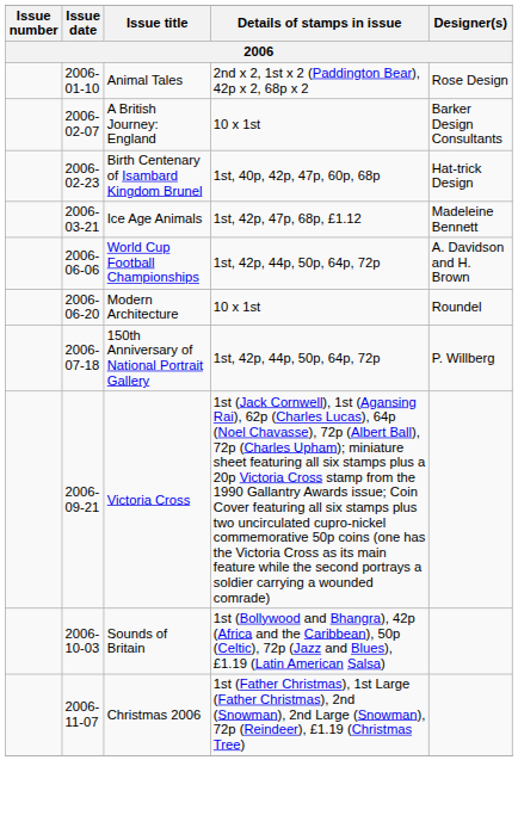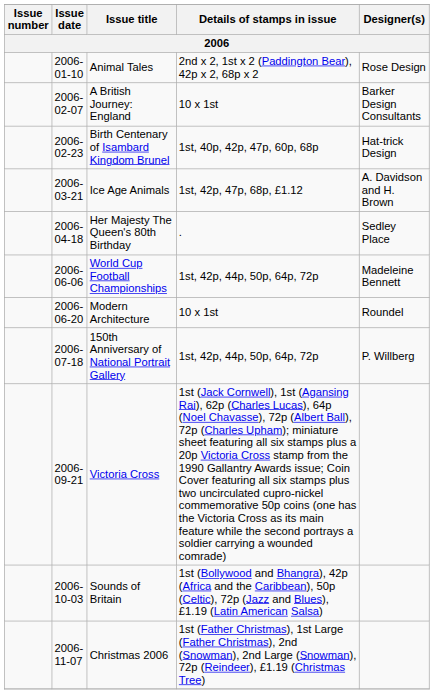 <table class="wikitable">
 <tr>
 </tr>
 <tr>
 <th>Issue number</th>
 <th>Issue date</th>
 <th>Issue title</th>
 <th>Details of stamps in issue</th>
 <th>Designer(s)</th>
 </tr>
 <tr>
 <th colspan=5>2006</th>
 </tr>
 <tr>
 <td></td>
 <td>2006-01-10</td>
 <td>Animal Tales</td>
 <td>2nd x 2, 1st x 2 (<a href='#'>Paddington Bear</a>), 42p x 2, 68p x 2</td>
 <td>Rose Design</td>
 </tr>
 <tr>
 <td></td>
 <td>2006-02-07</td>
 <td>A British Journey: England</td>
 <td>10 x 1st</td>
 <td>Barker Design Consultants</td>
 </tr>
 <tr>
 <td></td>
 <td>2006-02-23</td>
 <td>Birth Centenary of <a href='#'>Isambard Kingdom Brunel</a></td>
 <td>1st, 40p, 42p, 47p, 60p, 68p</td>
 <td>Hat-trick Design</td>
 </tr>
 <tr>
 <td></td>
 <td>2006-03-21</td>
 <td>Ice Age Animals</td>
 <td>1st, 42p, 47p, 68p, £1.12</td>
-<td>Madeleine Bennett</td>
+<td>A. Davidson and H. Brown</td>
+</tr>
+<tr>
+<td></td>
+<td>2006-04-18</td>
+<td>Her Majesty The Queen's 80th Birthday</td>
+<td>.</td>
+<td>Sedley Place</td>
 </tr>
 <tr>
 <td></td>
 <td>2006-06-06</td>
 <td><a href='#'>World Cup Football Championships</a></td>
 <td>1st, 42p, 44p, 50p, 64p, 72p</td>
-<td>A. Davidson and H. Brown</td>
+<td>Madeleine Bennett</td>
 </tr>
 <tr>
 <td></td>
 <td>2006-06-20</td>
 <td>Modern Architecture</td>
 <td>10 x 1st</td>
 <td>Roundel</td>
 </tr>
 <tr>
 <td></td>
 <td>2006-07-18</td>
 <td>150th Anniversary of <a href='#'>National Portrait Gallery</a></td>
 <td>1st, 42p, 44p, 50p, 64p, 72p</td>
 <td>P. Willberg</td>
 </tr>
 <tr>
 <td></td>
 <td>2006-09-21</td>
 <td><a href='#'>Victoria Cross</a></td>
 <td>1st (<a href='#'>Jack Cornwell</a>), 1st (<a href='#'>Agansing Rai</a>), 62p (<a href='#'>Charles Lucas</a>), 64p (<a href='#'>Noel Chavasse</a>), 72p (<a href='#'>Albert Ball</a>), 72p (<a href='#'>Charles Upham</a>); miniature sheet featuring all six stamps plus a 20p <a href='#'>Victoria Cross</a> stamp from the 1990 Gallantry Awards issue; Coin Cover featuring all six stamps plus two uncirculated cupro-nickel commemorative 50p coins (one has the Victoria Cross as its main feature while the second portrays a soldier carrying a wounded comrade)</td>
 <td></td>
 </tr>
 <tr>
 <td></td>
 <td>2006-10-03</td>
 <td>Sounds of Britain</td>
 <td>1st (<a href='#'>Bollywood</a> and <a href='#'>Bhangra</a>), 42p (<a href='#'>Africa</a> and the <a href='#'>Caribbean</a>), 50p (<a href='#'>Celtic</a>), 72p (<a href='#'>Jazz</a> and <a href='#'>Blues</a>), £1.19 (<a href='#'>Latin American</a> <a href='#'>Salsa</a>)</td>
 <td></td>
 </tr>
 <tr>
 <td></td>
 <td>2006-11-07</td>
 <td>Christmas 2006</td>
 <td>1st (<a href='#'>Father Christmas</a>), 1st Large (<a href='#'>Father Christmas</a>), 2nd (<a href='#'>Snowman</a>), 2nd Large (<a href='#'>Snowman</a>), 72p (<a href='#'>Reindeer</a>), £1.19 (<a href='#'>Christmas Tree</a>)</td>
 <td></td>
 </tr>
 <tr>
 </tr>
 </table>
